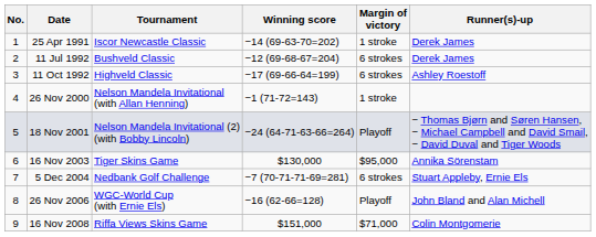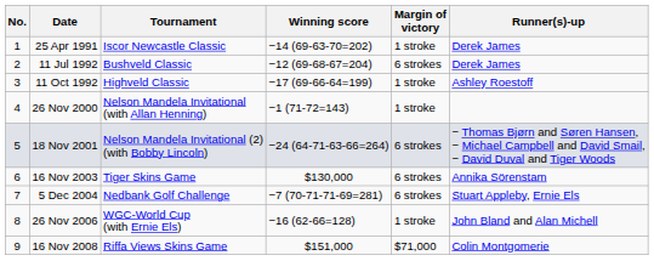 <table class="wikitable" style="font-size:95%;">
 <tr>
 <th>No.</th>
 <th>Date</th>
 <th>Tournament</th>
 <th>Winning score</th>
 <th>Margin of<br>victory</th>
 <th>Runner(s)-up</th>
 </tr>
 <tr>
 <td align=center>1</td>
 <td align=right>25 Apr 1991</td>
 <td><a href='#'>Iscor Newcastle Classic</a></td>
 <td>−14 (69-63-70=202)</td>
 <td>1 stroke</td>
 <td> <a href='#'>Derek James</a></td>
 </tr>
 <tr>
 <td align=center>2</td>
 <td align=right>11 Jul 1992</td>
 <td><a href='#'>Bushveld Classic</a></td>
 <td>−12 (69-68-67=204)</td>
 <td>6 strokes</td>
 <td> <a href='#'>Derek James</a></td>
 </tr>
 <tr>
 <td align=center>3</td>
 <td align=right>11 Oct 1992</td>
 <td><a href='#'>Highveld Classic</a></td>
 <td>−17 (69-66-64=199)</td>
-<td>6 strokes</td>
+<td>1 stroke</td>
 <td> <a href='#'>Ashley Roestoff</a></td>
 </tr>
 <tr>
 <td align=center>4</td>
 <td align=right>26 Nov 2000</td>
 <td><a href='#'>Nelson Mandela Invitational</a><br>(with  <a href='#'>Allan Henning</a>)</td>
 <td>−1 (71-72=143)</td>
 <td>1 stroke</td>
 <td></td>
 </tr>
 <tr style="background:#dfe2e9;">
 <td align=center>5</td>
 <td align=right>18 Nov 2001</td>
 <td><a href='#'>Nelson Mandela Invitational</a> (2)<br>(with  <a href='#'>Bobby Lincoln</a>)</td>
 <td>−24 (64-71-63-66=264)</td>
-<td>Playoff</td>
+<td>6 strokes</td>
 <td> − <a href='#'>Thomas Bjørn</a> and <a href='#'>Søren Hansen</a>,<br> − <a href='#'>Michael Campbell</a> and <a href='#'>David Smail</a>,<br> − <a href='#'>David Duval</a> and <a href='#'>Tiger Woods</a></td>
 </tr>
 <tr>
 <td align=center>6</td>
 <td align=right>16 Nov 2003</td>
 <td><a href='#'>Tiger Skins Game</a></td>
 <td align=center>$130,000</td>
-<td>$95,000</td>
+<td>6 strokes</td>
 <td> <a href='#'>Annika Sörenstam</a></td>
 </tr>
 <tr>
 <td align=center>7</td>
 <td align=right>5 Dec 2004</td>
 <td><a href='#'>Nedbank Golf Challenge</a></td>
 <td>−7 (70-71-71-69=281)</td>
 <td>6 strokes</td>
 <td> <a href='#'>Stuart Appleby</a>,  <a href='#'>Ernie Els</a></td>
 </tr>
 <tr>
 <td align=center>8</td>
 <td align=right>26 Nov 2006</td>
 <td><a href='#'>WGC-World Cup</a><br>(with  <a href='#'>Ernie Els</a>)</td>
 <td>−16 (62-66=128)</td>
-<td>Playoff</td>
+<td>1 stroke</td>
 <td> <a href='#'>John Bland</a> and  <a href='#'>Alan Michell</a></td>
 </tr>
 <tr>
 <td align=center>9</td>
 <td align=right>16 Nov 2008</td>
 <td><a href='#'>Riffa Views Skins Game</a></td>
 <td align=center>$151,000</td>
 <td>$71,000</td>
 <td> <a href='#'>Colin Montgomerie</a></td>
 </tr>
 </table>
